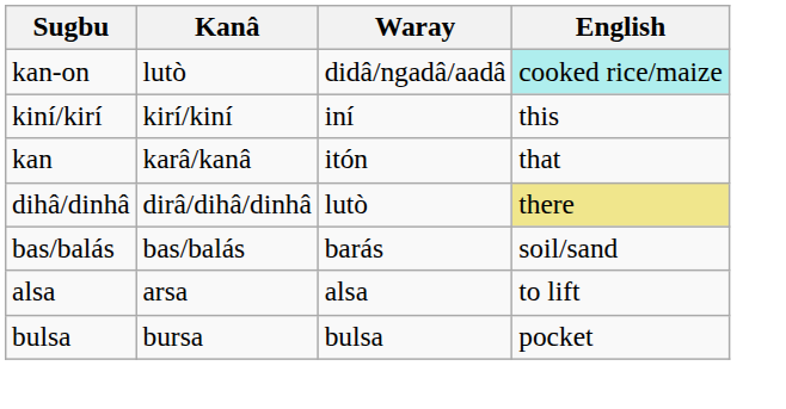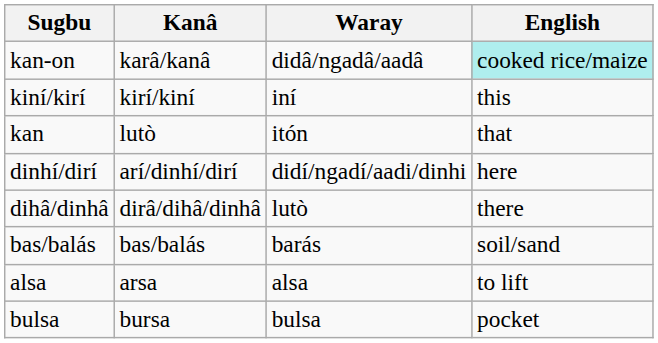 <table class="wikitable">
 <tr>
 <th>Sugbu</th>
 <th>Kanâ</th>
 <th>Waray</th>
 <th>English</th>
 </tr>
 <tr>
 <td>kan-on</td>
-<td>lutò</td>
+<td>karâ/kanâ</td>
 <td>didâ/ngadâ/aadâ</td>
 <td style="background: paleturquoise;">cooked rice/maize</td>
 </tr>
 <tr>
 <td>kiní/kirí</td>
 <td>kirí/kiní</td>
 <td>iní</td>
 <td>this</td>
 </tr>
 <tr>
 <td>kan</td>
-<td>karâ/kanâ</td>
+<td>lutò</td>
 <td>itón</td>
 <td>that</td>
+</tr>
+<tr>
+<td>dinhí/dirí</td>
+<td>arí/dinhí/dirí</td>
+<td>didí/ngadí/aadi/dinhi</td>
+<td>here</td>
 </tr>
 <tr>
 <td>dihâ/dinhâ</td>
 <td>dirâ/dihâ/dinhâ</td>
 <td>lutò</td>
-<td style="background: khaki;">there</td>
+<td>there</td>
 </tr>
 <tr>
 <td>bas/balás</td>
 <td>bas/balás</td>
 <td>barás</td>
 <td>soil/sand</td>
 </tr>
 <tr>
 <td>alsa</td>
 <td>arsa</td>
 <td>alsa</td>
 <td>to lift</td>
 </tr>
 <tr>
 <td>bulsa</td>
 <td>bursa</td>
 <td>bulsa</td>
 <td>pocket</td>
 </tr>
 </table>
